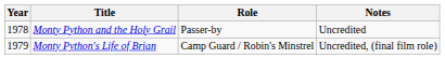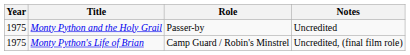 <table class="wikitable">
 <tr>
 <th>Year</th>
 <th>Title</th>
 <th>Role</th>
 <th>Notes</th>
 </tr>
 <tr>
-<td>1978</td>
+<td>1975</td>
 <td><em><a href='#'>Monty Python and the Holy Grail</a></em></td>
 <td>Passer-by</td>
 <td>Uncredited</td>
 </tr>
 <tr>
-<td>1979</td>
+<td>1975</td>
 <td><em><a href='#'>Monty Python's Life of Brian</a></em></td>
 <td>Camp Guard / Robin's Minstrel</td>
 <td>Uncredited, (final film role)</td>
 </tr>
 </table>
